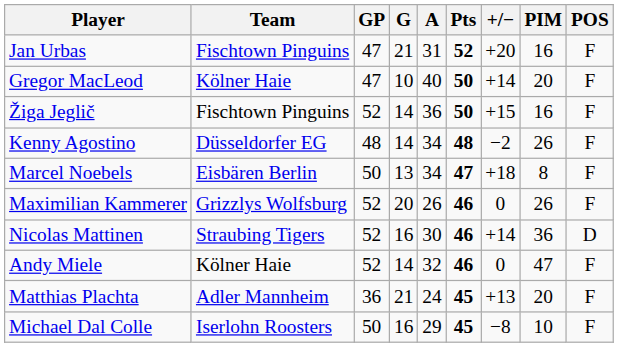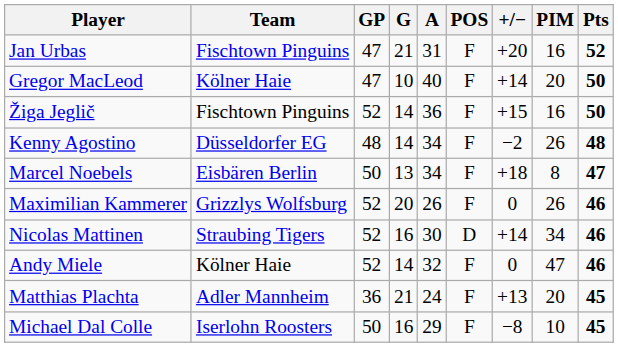 <table class="wikitable sortable" style="text-align:center;">
 <tr>
 <th>Player</th>
 <th>Team</th>
 <th>GP</th>
 <th>G</th>
 <th>A</th>
-<th>Pts</th>
+<th>POS</th>
 <th>+/−</th>
 <th>PIM</th>
-<th>POS</th>
+<th>Pts</th>
 </tr>
 <tr>
 <td style="text-align:left;"> <a href='#'>Jan Urbas</a></td>
 <td style="text-align:left;"><a href='#'>Fischtown Pinguins</a></td>
 <td>47</td>
 <td>21</td>
 <td>31</td>
-<td><strong>52</strong></td>
+<td>F</td>
 <td>+20</td>
 <td>16</td>
-<td>F</td>
+<td><strong>52</strong></td>
 </tr>
 <tr>
 <td style="text-align:left;"> <a href='#'>Gregor MacLeod</a></td>
 <td style="text-align:left;"><a href='#'>Kölner Haie</a></td>
 <td>47</td>
 <td>10</td>
 <td>40</td>
-<td><strong>50</strong></td>
+<td>F</td>
 <td>+14</td>
 <td>20</td>
-<td>F</td>
+<td><strong>50</strong></td>
 </tr>
 <tr>
 <td style="text-align:left;"> <a href='#'>Žiga Jeglič</a></td>
 <td style="text-align:left;">Fischtown Pinguins</td>
 <td>52</td>
 <td>14</td>
 <td>36</td>
-<td><strong>50</strong></td>
+<td>F</td>
 <td>+15</td>
 <td>16</td>
-<td>F</td>
+<td><strong>50</strong></td>
 </tr>
 <tr>
 <td style="text-align:left;"> <a href='#'>Kenny Agostino</a></td>
 <td style="text-align:left;"><a href='#'>Düsseldorfer EG</a></td>
 <td>48</td>
 <td>14</td>
 <td>34</td>
-<td><strong>48</strong></td>
+<td>F</td>
 <td>−2</td>
 <td>26</td>
-<td>F</td>
+<td><strong>48</strong></td>
 </tr>
 <tr>
 <td style="text-align:left;"> <a href='#'>Marcel Noebels</a></td>
 <td style="text-align:left;"><a href='#'>Eisbären Berlin</a></td>
 <td>50</td>
 <td>13</td>
 <td>34</td>
-<td><strong>47</strong></td>
+<td>F</td>
 <td>+18</td>
 <td>8</td>
-<td>F</td>
+<td><strong>47</strong></td>
 </tr>
 <tr>
 <td style="text-align:left;"> <a href='#'>Maximilian Kammerer</a></td>
 <td style="text-align:left;"><a href='#'>Grizzlys Wolfsburg</a></td>
 <td>52</td>
 <td>20</td>
 <td>26</td>
-<td><strong>46</strong></td>
+<td>F</td>
 <td>0</td>
 <td>26</td>
-<td>F</td>
+<td><strong>46</strong></td>
 </tr>
 <tr>
 <td style="text-align:left;"> <a href='#'>Nicolas Mattinen</a></td>
 <td style="text-align:left;"><a href='#'>Straubing Tigers</a></td>
 <td>52</td>
 <td>16</td>
 <td>30</td>
+<td>D</td>
+<td>+14</td>
+<td>34</td>
 <td><strong>46</strong></td>
-<td>+14</td>
-<td>36</td>
-<td>D</td>
 </tr>
 <tr>
 <td style="text-align:left;"> <a href='#'>Andy Miele</a></td>
 <td style="text-align:left;">Kölner Haie</td>
 <td>52</td>
 <td>14</td>
 <td>32</td>
-<td><strong>46</strong></td>
+<td>F</td>
 <td>0</td>
 <td>47</td>
-<td>F</td>
+<td><strong>46</strong></td>
 </tr>
 <tr>
 <td style="text-align:left;"> <a href='#'>Matthias Plachta</a></td>
 <td style="text-align:left;"><a href='#'>Adler Mannheim</a></td>
 <td>36</td>
 <td>21</td>
 <td>24</td>
-<td><strong>45</strong></td>
+<td>F</td>
 <td>+13</td>
 <td>20</td>
-<td>F</td>
+<td><strong>45</strong></td>
 </tr>
 <tr>
 <td style="text-align:left;"> <a href='#'>Michael Dal Colle</a></td>
 <td style="text-align:left;"><a href='#'>Iserlohn Roosters</a></td>
 <td>50</td>
 <td>16</td>
 <td>29</td>
-<td><strong>45</strong></td>
+<td>F</td>
 <td>−8</td>
 <td>10</td>
-<td>F</td>
+<td><strong>45</strong></td>
 </tr>
 </table>
